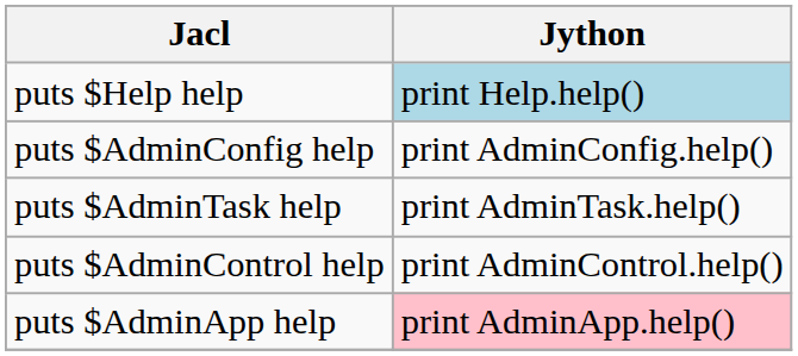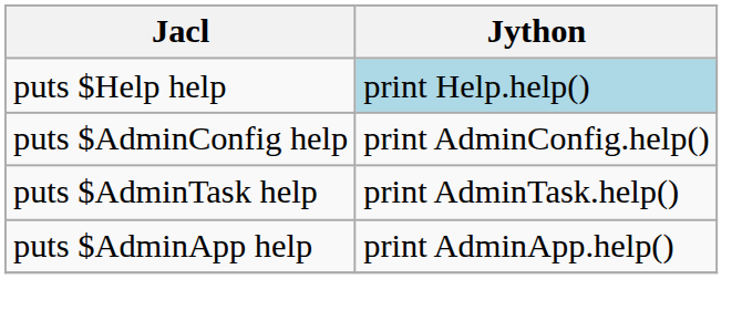 <table class="wikitable">
 <tr>
 <th>Jacl</th>
 <th>Jython</th>
 </tr>
 <tr>
 <td>puts $Help help</td>
 <td style="background: lightblue;">print Help.help()</td>
 </tr>
 <tr>
 <td>puts $AdminConfig help</td>
 <td>print AdminConfig.help()</td>
 </tr>
 <tr>
 <td>puts $AdminTask help</td>
 <td>print AdminTask.help()</td>
 </tr>
 <tr>
-<td>puts $AdminControl help</td>
-<td>print AdminControl.help()</td>
-</tr>
-<tr>
 <td>puts $AdminApp help</td>
-<td style="background: pink;">print AdminApp.help()</td>
+<td>print AdminApp.help()</td>
 </tr>
 <tr>
 </tr>
 </table>
